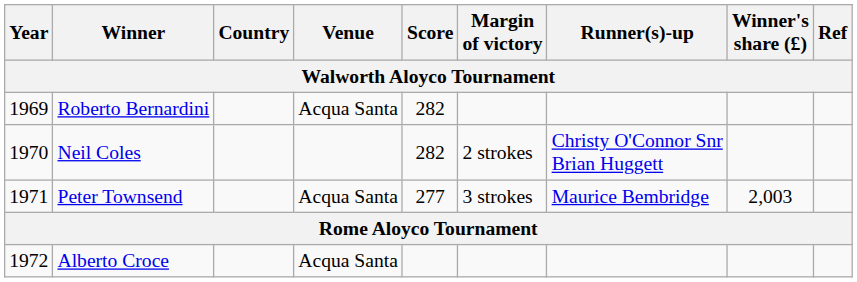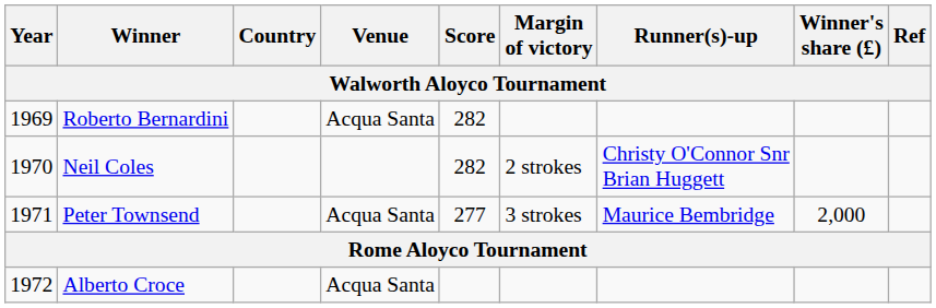 <table class="wikitable" style="font-size:95%">
 <tr>
 <th>Year</th>
 <th>Winner</th>
 <th>Country</th>
 <th>Venue</th>
 <th>Score</th>
 <th>Margin<br>of victory</th>
 <th>Runner(s)-up</th>
 <th>Winner's<br>share (£)</th>
 <th>Ref</th>
 </tr>
 <tr>
 <th colspan=9>Walworth Aloyco Tournament</th>
 </tr>
 <tr>
 <td>1969</td>
 <td><a href='#'>Roberto Bernardini</a></td>
 <td></td>
 <td>Acqua Santa</td>
 <td align=center>282</td>
 <td></td>
 <td></td>
 <td align=center></td>
 <td></td>
 </tr>
 <tr>
 <td>1970</td>
 <td><a href='#'>Neil Coles</a></td>
 <td></td>
 <td></td>
 <td align=center>282</td>
 <td>2 strokes</td>
 <td> <a href='#'>Christy O'Connor Snr</a><br> <a href='#'>Brian Huggett</a></td>
 <td align=center></td>
 <td></td>
 </tr>
 <tr>
 <td>1971</td>
 <td><a href='#'>Peter Townsend</a></td>
 <td></td>
 <td>Acqua Santa</td>
 <td align=center>277</td>
 <td>3 strokes</td>
 <td> <a href='#'>Maurice Bembridge</a></td>
-<td align=center>2,003</td>
+<td align=center>2,000</td>
 <td></td>
 </tr>
 <tr>
 <th colspan=9>Rome Aloyco Tournament</th>
 </tr>
 <tr>
 <td>1972</td>
 <td><a href='#'>Alberto Croce</a></td>
 <td></td>
 <td>Acqua Santa</td>
 <td align=center></td>
 <td></td>
 <td></td>
 <td align=center></td>
 <td></td>
 </tr>
 </table>
